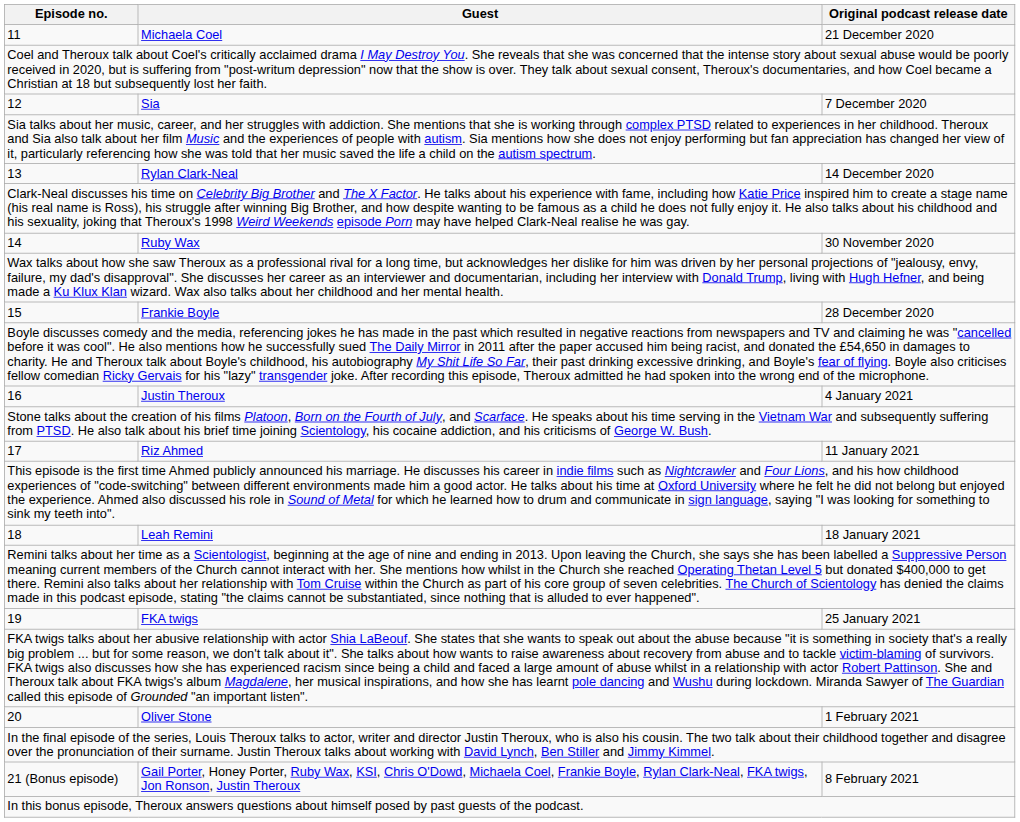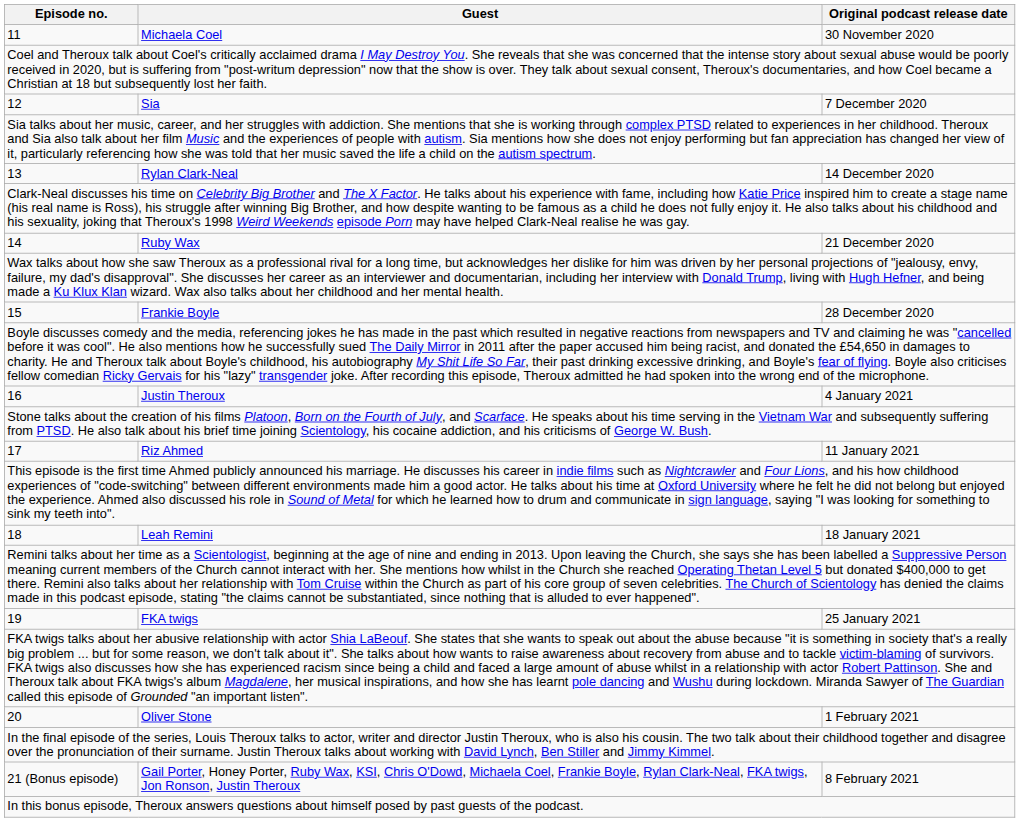 <table class="wikitable" style="width: 100%">
 <tr>
 <th>Episode no.</th>
 <th>Guest</th>
 <th>Original podcast release date</th>
 </tr>
 <tr>
 <td>11</td>
 <td><a href='#'>Michaela Coel</a></td>
-<td>21 December 2020</td>
+<td>30 November 2020</td>
 </tr>
 <tr>
 <td colspan="3">Coel and Theroux talk about Coel's critically acclaimed drama <em><a href='#'>I May Destroy You</a></em>. She reveals that she was concerned that the intense story about sexual abuse would be poorly received in 2020, but is suffering from "post-writum depression" now that the show is over. They talk about sexual consent, Theroux's documentaries, and how Coel became a Christian at 18 but subsequently lost her faith.</td>
 </tr>
 <tr>
 <td>12</td>
 <td><a href='#'>Sia</a></td>
 <td>7 December 2020</td>
 </tr>
 <tr>
 <td colspan="3">Sia talks about her music, career, and her struggles with addiction. She mentions that she is working through <a href='#'>complex PTSD</a> related to experiences in her childhood. Theroux and Sia also talk about her film <a href='#'><em>Music</em></a> and the experiences of people with <a href='#'>autism</a>. Sia mentions how she does not enjoy performing but fan appreciation has changed her view of it, particularly referencing how she was told that her music saved the life a child on the <a href='#'>autism spectrum</a>.</td>
 </tr>
 <tr>
 <td>13</td>
 <td><a href='#'>Rylan Clark-Neal</a></td>
 <td>14 December 2020</td>
 </tr>
 <tr>
 <td colspan="3">Clark-Neal discusses his time on <a href='#'><em>Celebrity Big Brother</em></a> and <a href='#'><em>The X Factor</em></a>. He talks about his experience with fame, including how <a href='#'>Katie Price</a> inspired him to create a stage name (his real name is Ross), his struggle after winning Big Brother, and how despite wanting to be famous as a child he does not fully enjoy it. He also talks about his childhood and his sexuality, joking that Theroux's 1998 <a href='#'><em>Weird Weekends</em></a> <a href='#'>episode <em>Porn</em></a> may have helped Clark-Neal realise he was gay.</td>
 </tr>
 <tr>
 <td>14</td>
 <td><a href='#'>Ruby Wax</a></td>
-<td>30 November 2020</td>
+<td>21 December 2020</td>
 </tr>
 <tr>
 <td colspan="3">Wax talks about how she saw Theroux as a professional rival for a long time, but acknowledges her dislike for him was driven by her personal projections of "jealousy, envy, failure, my dad's disapproval". She discusses her career as an interviewer and documentarian, including her interview with <a href='#'>Donald Trump</a>, living with <a href='#'>Hugh Hefner</a>, and being made a <a href='#'>Ku Klux Klan</a> wizard. Wax also talks about her childhood and her mental health.</td>
 </tr>
 <tr>
 <td>15</td>
 <td><a href='#'>Frankie Boyle</a></td>
 <td>28 December 2020</td>
 </tr>
 <tr>
 <td colspan="3">Boyle discusses comedy and the media, referencing jokes he has made in the past which resulted in negative reactions from newspapers and TV and claiming he was "<a href='#'>cancelled</a> before it was cool". He also mentions how he successfully sued <a href='#'>The Daily Mirror</a> in 2011 after the paper accused him being racist, and donated the £54,650 in damages to charity. He and Theroux talk about Boyle's childhood, his autobiography <em><a href='#'>My Shit Life So Far</a></em>, their past drinking excessive drinking, and Boyle's <a href='#'>fear of flying</a>. Boyle also criticises fellow comedian <a href='#'>Ricky Gervais</a> for his "lazy" <a href='#'>transgender</a> joke. After recording this episode, Theroux admitted he had spoken into the wrong end of the microphone.</td>
 </tr>
 <tr>
 <td>16</td>
 <td><a href='#'>Justin Theroux</a></td>
 <td>4 January 2021</td>
 </tr>
 <tr>
 <td colspan="3">Stone talks about the creation of his films <a href='#'><em>Platoon</em></a>, <a href='#'><em>Born on the Fourth of July</em></a>, and <a href='#'><em>Scarface</em></a>. He speaks about his time serving in the <a href='#'>Vietnam War</a> and subsequently suffering from <a href='#'>PTSD</a>. He also talk about his brief time joining <a href='#'>Scientology</a>, his cocaine addiction, and his criticisms of <a href='#'>George W. Bush</a>.</td>
 </tr>
 <tr>
 <td>17</td>
 <td><a href='#'>Riz Ahmed</a></td>
 <td>11 January 2021</td>
 </tr>
 <tr>
 <td colspan="3">This episode is the first time Ahmed publicly announced his marriage. He discusses his career in <a href='#'>indie films</a> such as <a href='#'><em>Nightcrawler</em></a> and <em><a href='#'>Four Lions</a></em>, and his how childhood experiences of "code-switching" between different environments made him a good actor. He talks about his time at <a href='#'>Oxford University</a> where he felt he did not belong but enjoyed the experience. Ahmed also discussed his role in <em><a href='#'>Sound of Metal</a></em> for which he learned how to drum and communicate in <a href='#'>sign language</a>, saying "I was looking for something to sink my teeth into".</td>
 </tr>
 <tr>
 <td>18</td>
 <td><a href='#'>Leah Remini</a></td>
 <td>18 January 2021</td>
 </tr>
 <tr>
 <td colspan="3">Remini talks about her time as a <a href='#'>Scientologist</a>, beginning at the age of nine and ending in 2013. Upon leaving the Church, she says she has been labelled a <a href='#'>Suppressive Person</a> meaning current members of the Church cannot interact with her. She mentions how whilst in the Church she reached <a href='#'>Operating Thetan Level 5</a> but donated $400,000 to get there. Remini also talks about her relationship with <a href='#'>Tom Cruise</a> within the Church as part of his core group of seven celebrities. <a href='#'>The Church of Scientology</a> has denied the claims made in this podcast episode, stating "the claims cannot be substantiated, since nothing that is alluded to ever happened".</td>
 </tr>
 <tr>
 <td>19</td>
 <td><a href='#'>FKA twigs</a></td>
 <td>25 January 2021</td>
 </tr>
 <tr>
 <td colspan="3">FKA twigs talks about her abusive relationship with actor <a href='#'>Shia LaBeouf</a>. She states that she wants to speak out about the abuse because "it is something in society that's a really big problem ... but for some reason, we don't talk about it". She talks about how wants to raise awareness about recovery from abuse and to tackle <a href='#'>victim-blaming</a> of survivors. FKA twigs also discusses how she has experienced racism since being a child and faced a large amount of abuse whilst in a relationship with actor <a href='#'>Robert Pattinson</a>. She and Theroux talk about FKA twigs's album <a href='#'><em>Magdalene</em></a>, her musical inspirations, and how she has learnt <a href='#'>pole dancing</a> and <a href='#'>Wushu</a> during lockdown. Miranda Sawyer of <a href='#'>The Guardian</a> called this episode of <em>Grounded</em> "an important listen".</td>
 </tr>
 <tr>
 <td>20</td>
 <td><a href='#'>Oliver Stone</a></td>
 <td>1 February 2021</td>
 </tr>
 <tr>
 <td colspan="3">In the final episode of the series, Louis Theroux talks to actor, writer and director Justin Theroux, who is also his cousin. The two talk about their childhood together and disagree over the pronunciation of their surname. Justin Theroux talks about working with <a href='#'>David Lynch</a>, <a href='#'>Ben Stiller</a> and <a href='#'>Jimmy Kimmel</a>.</td>
 </tr>
 <tr>
 <td>21 (Bonus episode)</td>
 <td><a href='#'>Gail Porter</a>, Honey Porter, <a href='#'>Ruby Wax</a>, <a href='#'>KSI</a>, <a href='#'>Chris O'Dowd</a>, <a href='#'>Michaela Coel</a>, <a href='#'>Frankie Boyle</a>, <a href='#'>Rylan Clark-Neal</a>, <a href='#'>FKA twigs</a>, <a href='#'>Jon Ronson</a>, <a href='#'>Justin Theroux</a></td>
 <td>8 February 2021</td>
 </tr>
 <tr>
 <td colspan="3">In this bonus episode, Theroux answers questions about himself posed by past guests of the podcast.</td>
 </tr>
 </table>
